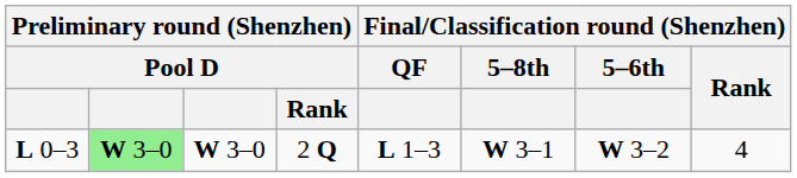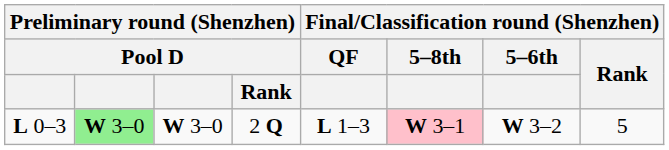 <table class="wikitable" style="font-size:100%;">
 <tr>
 <th colspan=4>Preliminary round  (Shenzhen)</th>
 <th colspan=4>Final/Classification round (Shenzhen)</th>
 </tr>
 <tr>
 <th colspan=4>Pool D</th>
 <th>QF</th>
 <th>5–8th</th>
 <th>5–6th</th>
 <th rowspan=2>Rank</th>
 </tr>
 <tr>
 <th></th>
 <th></th>
 <th></th>
 <th>Rank</th>
 <th></th>
 <th></th>
 <th></th>
 </tr>
 <tr align=center>
 <td><strong>L</strong> 0–3</td>
 <td style="background: lightgreen;"><strong>W</strong> 3–0</td>
 <td><strong>W</strong> 3–0</td>
 <td>2 <strong>Q</strong></td>
 <td><strong>L</strong> 1–3</td>
-<td><strong>W</strong> 3–1</td>
+<td style="background: pink;"><strong>W</strong> 3–1</td>
 <td><strong>W</strong> 3–2</td>
-<td>4</td>
+<td>5</td>
 </tr>
 </table>
